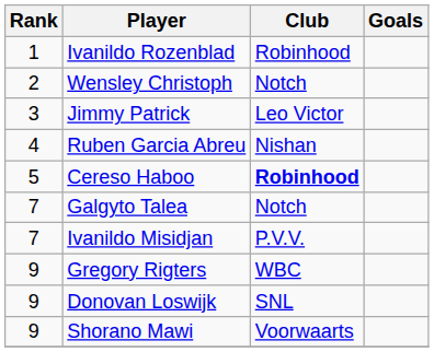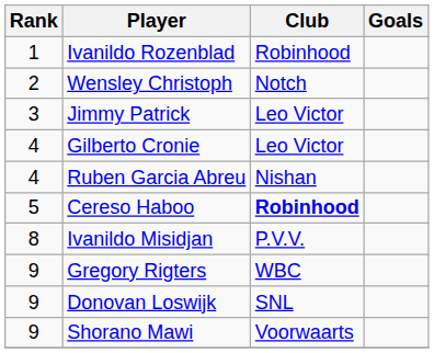 <table class="wikitable" style="font-size:90%;">
 <tr>
 <th>Rank</th>
 <th>Player</th>
 <th>Club</th>
 <th>Goals</th>
 </tr>
 <tr>
 <td rowspan=1 style="text-align:center;">1</td>
 <td> <a href='#'>Ivanildo Rozenblad</a></td>
 <td><a href='#'>Robinhood</a></td>
 <td></td>
 </tr>
 <tr>
 <td rowspan=1 style="text-align:center;">2</td>
 <td> <a href='#'>Wensley Christoph</a></td>
 <td><a href='#'>Notch</a></td>
 <td></td>
 </tr>
 <tr>
 <td rowspan=1 style="text-align:center;">3</td>
 <td> <a href='#'>Jimmy Patrick</a></td>
 <td><a href='#'>Leo Victor</a></td>
 <td></td>
 </tr>
 <tr>
 <td rowspan=1 style="text-align:center;">4</td>
+<td> <a href='#'>Gilberto Cronie</a></td>
+<td><a href='#'>Leo Victor</a></td>
+<td></td>
+</tr>
+<tr>
+<td rowspan=1 style="text-align:center;">4</td>
 <td> <a href='#'>Ruben Garcia Abreu</a></td>
 <td><a href='#'>Nishan</a></td>
 <td></td>
 </tr>
 <tr>
 <td rowspan=1 style="text-align:center;">5</td>
 <td> <a href='#'>Cereso Haboo</a></td>
 <td><strong><a href='#'>Robinhood</a></strong></td>
 <td></td>
 </tr>
 <tr>
-<td rowspan=1 style="text-align:center;">7</td>
-<td> <a href='#'>Galgyto Talea</a></td>
-<td><a href='#'>Notch</a></td>
-<td></td>
-</tr>
-<tr>
-<td rowspan=1 style="text-align:center;">7</td>
+<td rowspan=1 style="text-align:center;">8</td>
 <td> <a href='#'>Ivanildo Misidjan</a></td>
 <td><a href='#'>P.V.V.</a></td>
 <td></td>
 </tr>
 <tr>
 <td rowspan=1 style="text-align:center;">9</td>
 <td> <a href='#'>Gregory Rigters</a></td>
 <td><a href='#'>WBC</a></td>
 <td></td>
 </tr>
 <tr>
 <td rowspan=1 style="text-align:center;">9</td>
 <td> <a href='#'>Donovan Loswijk</a></td>
 <td><a href='#'>SNL</a></td>
 <td></td>
 </tr>
 <tr>
 <td rowspan=1 style="text-align:center;">9</td>
 <td> <a href='#'>Shorano Mawi</a></td>
 <td><a href='#'>Voorwaarts</a></td>
 <td></td>
 </tr>
 <tr>
 </tr>
 </table>
